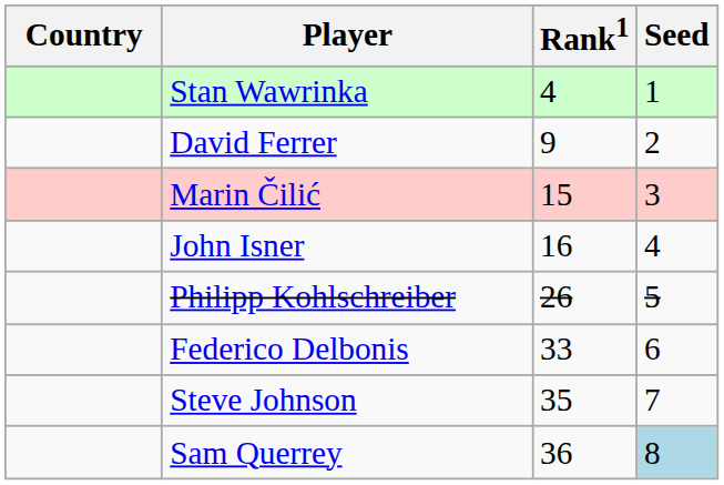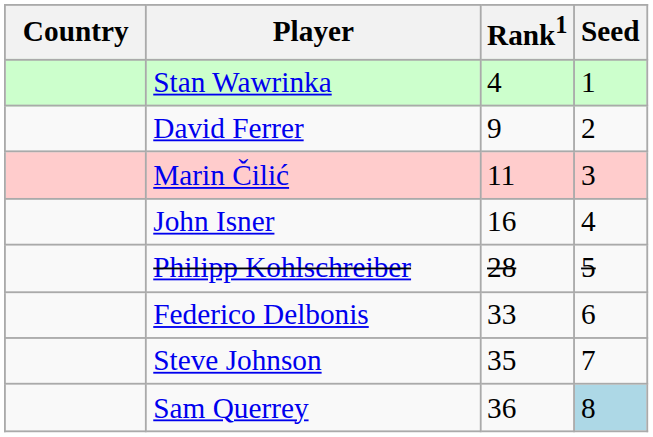 <table class="sortable wikitable">
 <tr>
 <th width="70">Country</th>
 <th width="175">Player</th>
 <th>Rank<sup>1</sup></th>
 <th>Seed</th>
 </tr>
 <tr bgcolor=#cfc>
 <td></td>
 <td><a href='#'>Stan Wawrinka</a></td>
 <td>4</td>
 <td>1</td>
 </tr>
 <tr>
 <td></td>
 <td><a href='#'>David Ferrer</a></td>
 <td>9</td>
 <td>2</td>
 </tr>
 <tr bgcolor=#fcc>
 <td></td>
 <td><a href='#'>Marin Čilić</a></td>
-<td>15</td>
+<td>11</td>
 <td>3</td>
 </tr>
 <tr>
 <td></td>
 <td><a href='#'>John Isner</a></td>
 <td>16</td>
 <td>4</td>
 </tr>
 <tr>
 <td><s></s></td>
 <td><s><a href='#'>Philipp Kohlschreiber</a></s></td>
-<td><s>26</s></td>
+<td><s>28</s></td>
 <td><s>5</s></td>
 </tr>
 <tr>
 <td></td>
 <td><a href='#'>Federico Delbonis</a></td>
 <td>33</td>
 <td>6</td>
 </tr>
 <tr>
 <td></td>
 <td><a href='#'>Steve Johnson</a></td>
 <td>35</td>
 <td>7</td>
 </tr>
 <tr>
 <td></td>
 <td><a href='#'>Sam Querrey</a></td>
 <td>36</td>
 <td style="background: lightblue;">8</td>
 </tr>
 </table>
